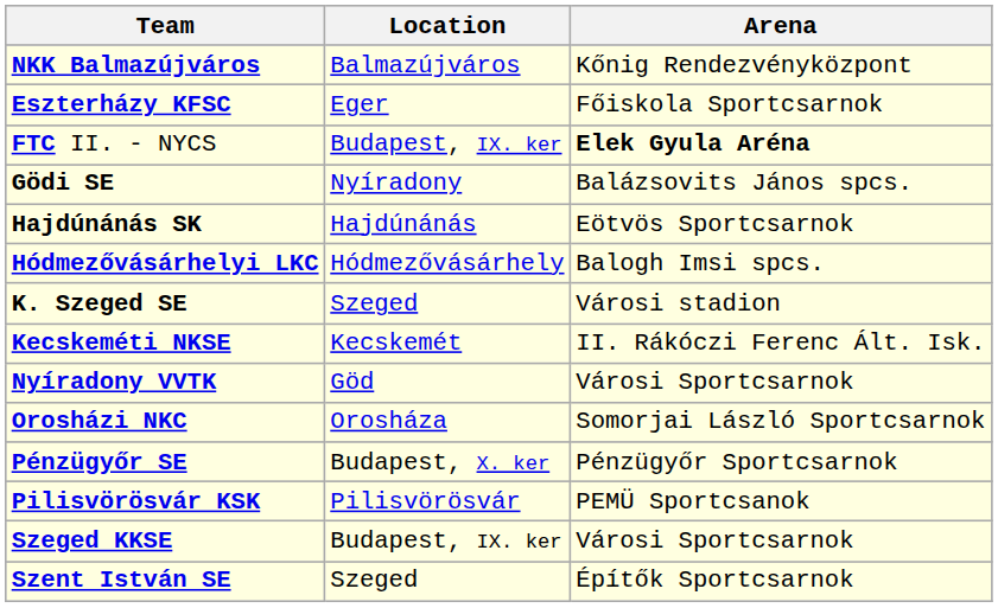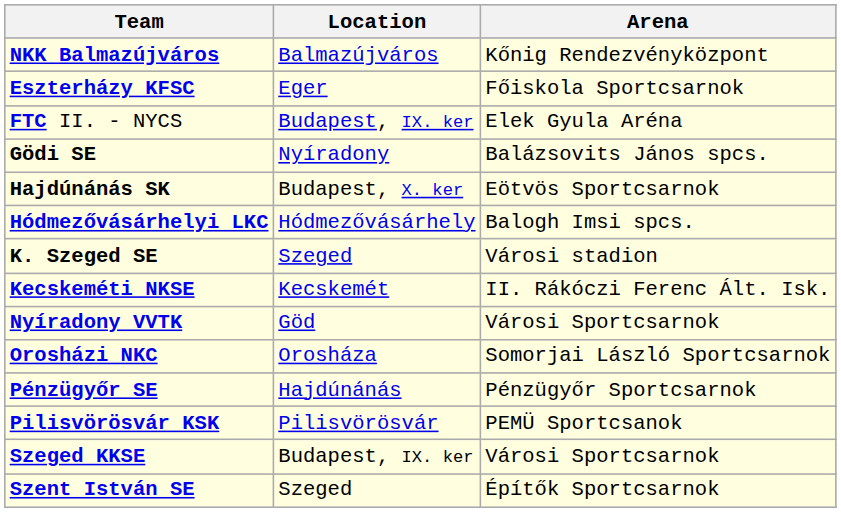 <table class="wikitable sortable" style="text-align: left;">
 <tr>
 <th>Team</th>
 <th>Location</th>
 <th>Arena</th>
 </tr>
 <tr bgcolor=ffffe0>
 <td><strong><a href='#'>NKK Balmazújváros</a></strong></td>
 <td><a href='#'>Balmazújváros</a></td>
 <td>Kőnig Rendezvényközpont</td>
 </tr>
 <tr bgcolor=ffffe0>
 <td><strong><a href='#'>Eszterházy KFSC</a></strong></td>
 <td><a href='#'>Eger</a></td>
 <td>Főiskola Sportcsarnok</td>
 </tr>
 <tr bgcolor=ffffe0>
 <td><strong><a href='#'>FTC</a></strong> II. - NYCS</td>
 <td><a href='#'>Budapest</a>, <small><a href='#'>IX. ker</a></small></td>
-<td><strong>Elek Gyula Aréna</strong></td>
+<td>Elek Gyula Aréna</td>
 </tr>
 <tr bgcolor=ffffe0>
 <td><strong>Gödi SE</strong></td>
 <td><a href='#'>Nyíradony</a></td>
 <td>Balázsovits János spcs.</td>
 </tr>
 <tr bgcolor=ffffe0>
 <td><strong>Hajdúnánás SK</strong></td>
-<td><a href='#'>Hajdúnánás</a></td>
+<td>Budapest, <small><a href='#'>X. ker</a></small></td>
 <td>Eötvös Sportcsarnok</td>
 </tr>
 <tr bgcolor=ffffe0>
 <td><strong><a href='#'>Hódmezővásárhelyi LKC</a></strong></td>
 <td><a href='#'>Hódmezővásárhely</a></td>
 <td>Balogh Imsi spcs.</td>
 </tr>
 <tr bgcolor=ffffe0>
 <td><strong>K. Szeged SE</strong></td>
 <td><a href='#'>Szeged</a></td>
 <td>Városi stadion</td>
 </tr>
 <tr bgcolor=ffffe0>
 <td><strong><a href='#'>Kecskeméti NKSE</a></strong></td>
 <td><a href='#'>Kecskemét</a></td>
 <td>II. Rákóczi Ferenc Ált. Isk.</td>
 </tr>
 <tr bgcolor=ffffe0>
 <td><strong><a href='#'>Nyíradony VVTK</a></strong></td>
 <td><a href='#'>Göd</a></td>
 <td>Városi Sportcsarnok</td>
 </tr>
 <tr bgcolor=ffffe0>
 <td><strong><a href='#'>Orosházi NKC</a></strong></td>
 <td><a href='#'>Orosháza</a></td>
 <td>Somorjai László Sportcsarnok</td>
 </tr>
 <tr bgcolor=ffffe0>
 <td><strong><a href='#'>Pénzügyőr SE</a></strong></td>
-<td>Budapest, <small><a href='#'>X. ker</a></small></td>
+<td><a href='#'>Hajdúnánás</a></td>
 <td>Pénzügyőr Sportcsarnok</td>
 </tr>
 <tr bgcolor=ffffe0>
 <td><strong><a href='#'>Pilisvörösvár KSK</a></strong></td>
 <td><a href='#'>Pilisvörösvár</a></td>
 <td>PEMÜ Sportcsanok</td>
 </tr>
 <tr bgcolor=ffffe0>
 <td><strong><a href='#'>Szeged KKSE</a></strong></td>
 <td>Budapest, <small>IX. ker</small></td>
 <td>Városi Sportcsarnok</td>
 </tr>
 <tr bgcolor=ffffe0>
 <td><strong><a href='#'>Szent István SE</a></strong></td>
 <td>Szeged</td>
 <td>Építők Sportcsarnok</td>
 </tr>
 </table>
